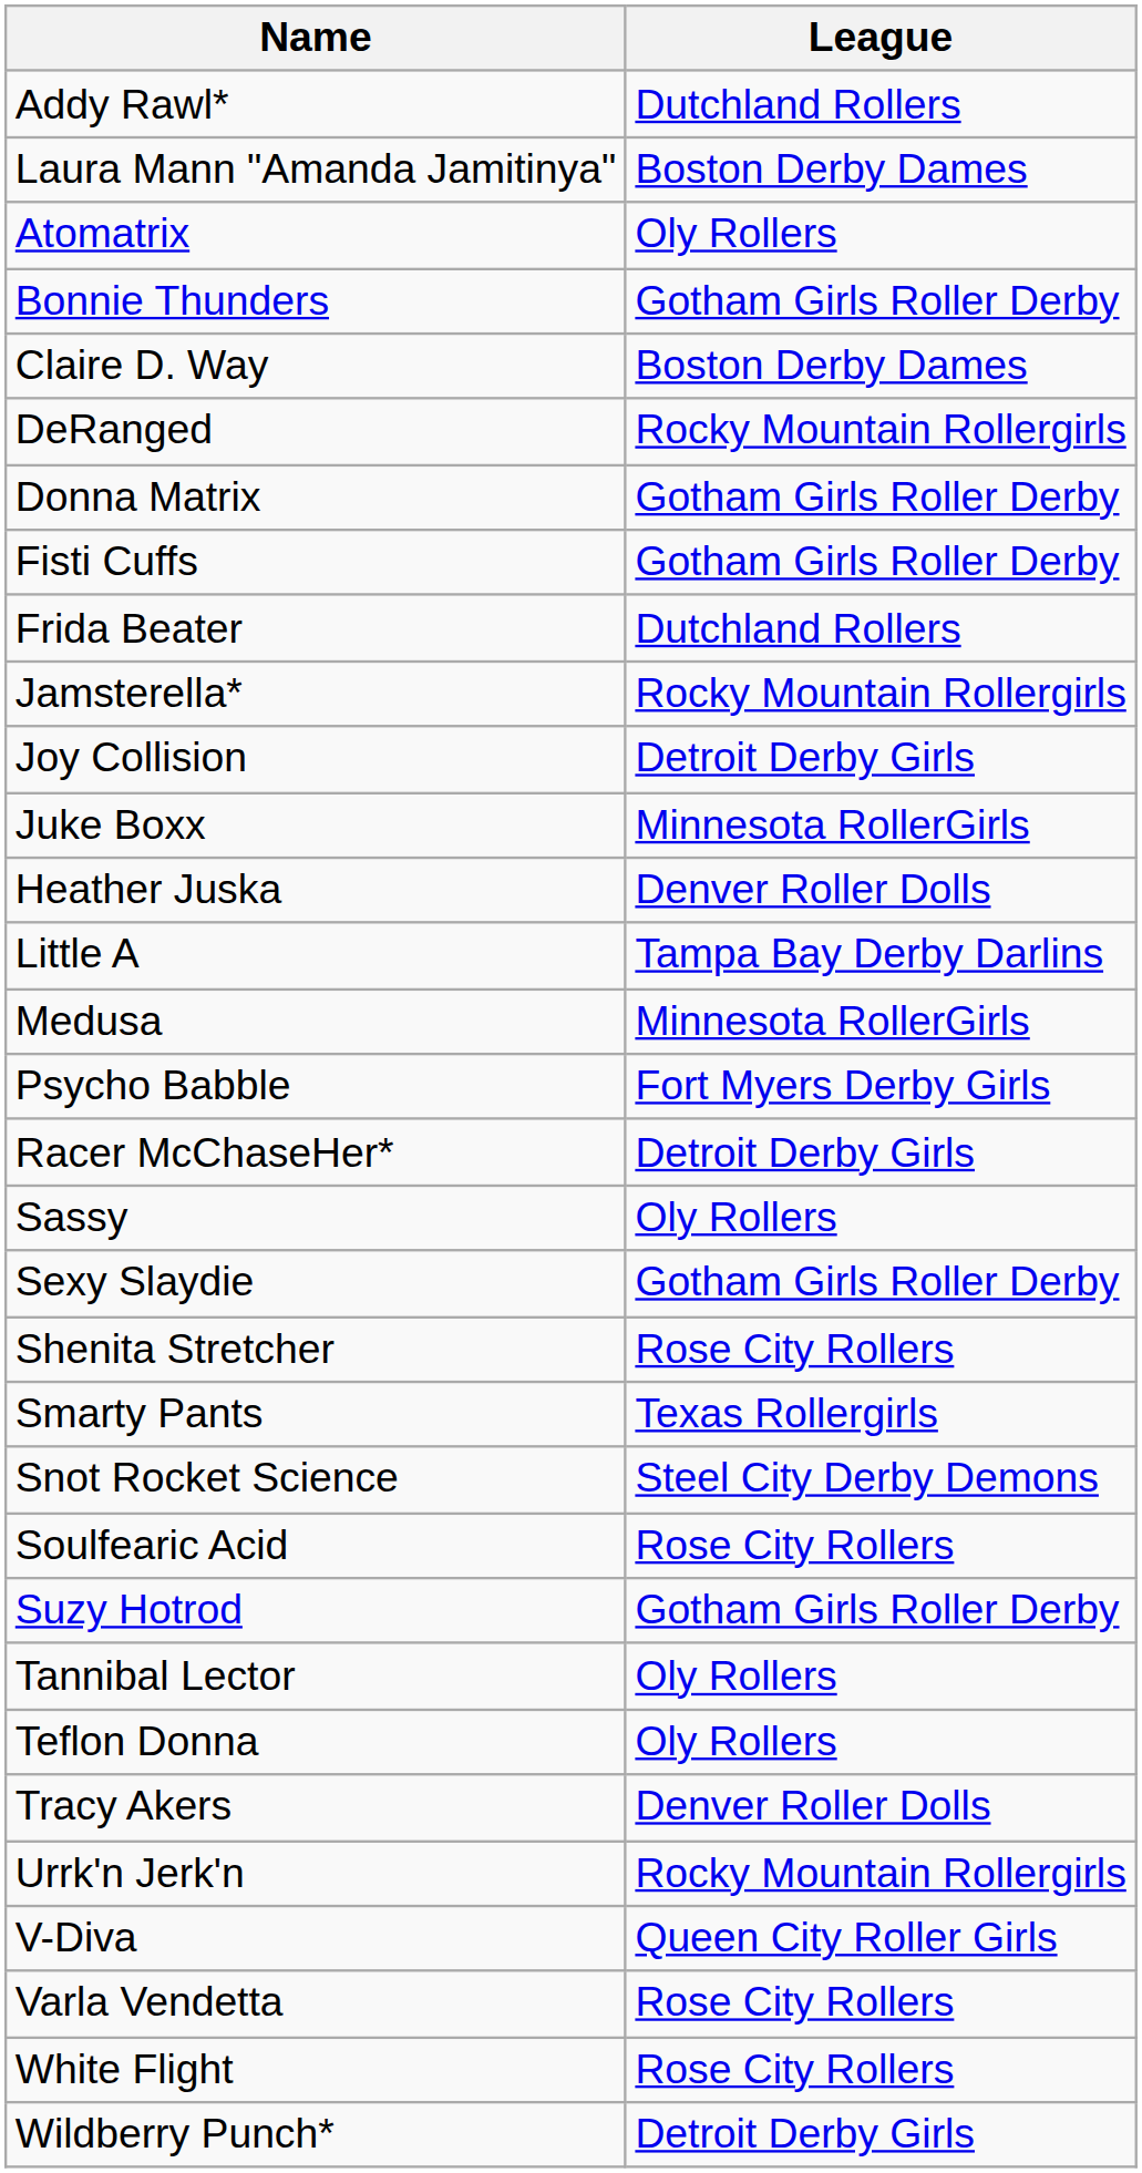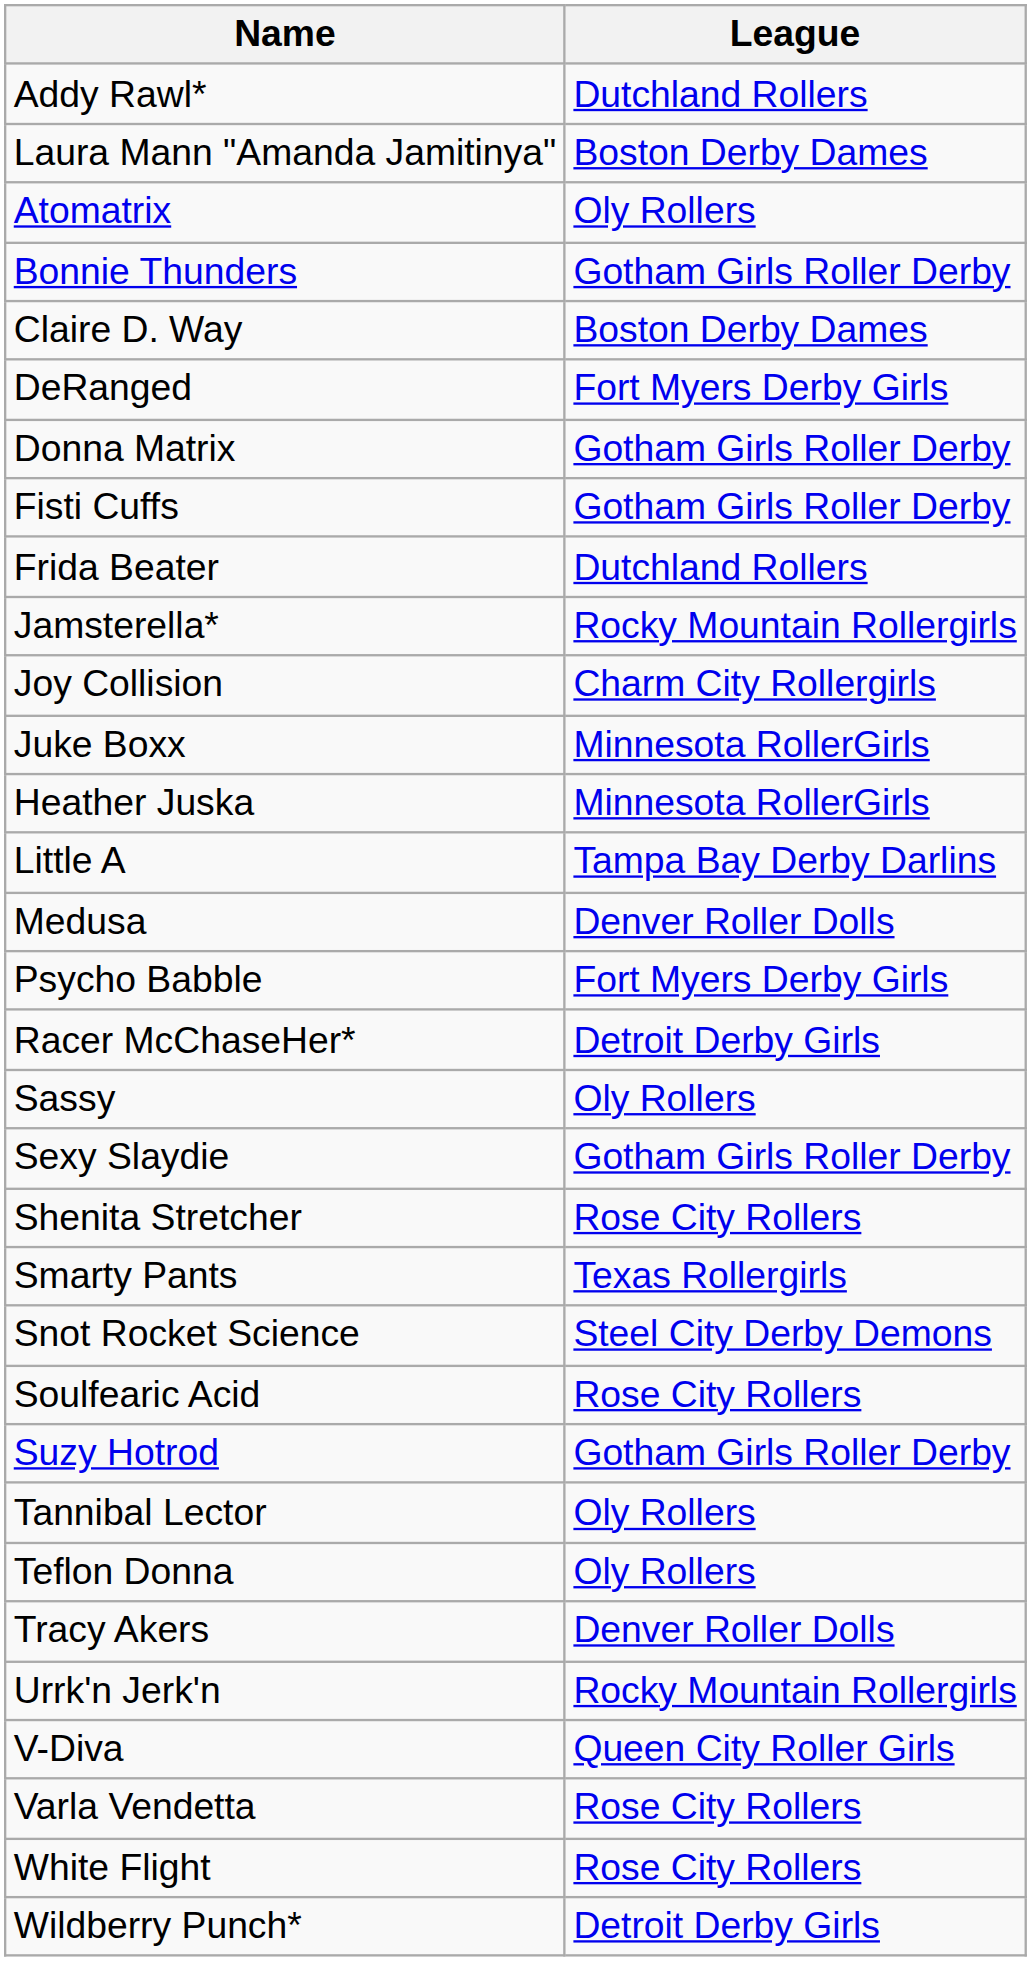 <table class="wikitable sortable">
 <tr>
 <th>Name</th>
 <th>League</th>
 </tr>
 <tr>
 <td>Addy Rawl*</td>
 <td><a href='#'>Dutchland Rollers</a></td>
 </tr>
 <tr>
 <td>Laura Mann "Amanda Jamitinya"</td>
 <td><a href='#'>Boston Derby Dames</a></td>
 </tr>
 <tr>
 <td><a href='#'>Atomatrix</a></td>
 <td><a href='#'>Oly Rollers</a></td>
 </tr>
 <tr>
 <td><a href='#'>Bonnie Thunders</a></td>
 <td><a href='#'>Gotham Girls Roller Derby</a></td>
 </tr>
 <tr>
 <td>Claire D. Way</td>
 <td><a href='#'>Boston Derby Dames</a></td>
 </tr>
 <tr>
 <td>DeRanged</td>
-<td><a href='#'>Rocky Mountain Rollergirls</a></td>
+<td><a href='#'>Fort Myers Derby Girls</a></td>
 </tr>
 <tr>
 <td>Donna Matrix</td>
 <td><a href='#'>Gotham Girls Roller Derby</a></td>
 </tr>
 <tr>
 <td>Fisti Cuffs</td>
 <td><a href='#'>Gotham Girls Roller Derby</a></td>
 </tr>
 <tr>
 <td>Frida Beater</td>
 <td><a href='#'>Dutchland Rollers</a></td>
 </tr>
 <tr>
 <td>Jamsterella*</td>
 <td><a href='#'>Rocky Mountain Rollergirls</a></td>
 </tr>
 <tr>
 <td>Joy Collision</td>
-<td><a href='#'>Detroit Derby Girls</a></td>
+<td><a href='#'>Charm City Rollergirls</a></td>
 </tr>
 <tr>
 <td>Juke Boxx</td>
 <td><a href='#'>Minnesota RollerGirls</a></td>
 </tr>
 <tr>
 <td>Heather Juska</td>
-<td><a href='#'>Denver Roller Dolls</a></td>
+<td><a href='#'>Minnesota RollerGirls</a></td>
 </tr>
 <tr>
 <td>Little A</td>
 <td><a href='#'>Tampa Bay Derby Darlins</a></td>
 </tr>
 <tr>
 <td>Medusa</td>
-<td><a href='#'>Minnesota RollerGirls</a></td>
+<td><a href='#'>Denver Roller Dolls</a></td>
 </tr>
 <tr>
 <td>Psycho Babble</td>
 <td><a href='#'>Fort Myers Derby Girls</a></td>
 </tr>
 <tr>
 <td>Racer McChaseHer*</td>
 <td><a href='#'>Detroit Derby Girls</a></td>
 </tr>
 <tr>
 <td>Sassy</td>
 <td><a href='#'>Oly Rollers</a></td>
 </tr>
 <tr>
 <td>Sexy Slaydie</td>
 <td><a href='#'>Gotham Girls Roller Derby</a></td>
 </tr>
 <tr>
 <td>Shenita Stretcher</td>
 <td><a href='#'>Rose City Rollers</a></td>
 </tr>
 <tr>
 <td>Smarty Pants</td>
 <td><a href='#'>Texas Rollergirls</a></td>
 </tr>
 <tr>
 <td>Snot Rocket Science</td>
 <td><a href='#'>Steel City Derby Demons</a></td>
 </tr>
 <tr>
 <td>Soulfearic Acid</td>
 <td><a href='#'>Rose City Rollers</a></td>
 </tr>
 <tr>
 <td><a href='#'>Suzy Hotrod</a></td>
 <td><a href='#'>Gotham Girls Roller Derby</a></td>
 </tr>
 <tr>
 <td>Tannibal Lector</td>
 <td><a href='#'>Oly Rollers</a></td>
 </tr>
 <tr>
 <td>Teflon Donna</td>
 <td><a href='#'>Oly Rollers</a></td>
 </tr>
 <tr>
 <td>Tracy Akers</td>
 <td><a href='#'>Denver Roller Dolls</a></td>
 </tr>
 <tr>
 <td>Urrk'n Jerk'n</td>
 <td><a href='#'>Rocky Mountain Rollergirls</a></td>
 </tr>
 <tr>
 <td>V-Diva</td>
 <td><a href='#'>Queen City Roller Girls</a></td>
 </tr>
 <tr>
 <td>Varla Vendetta</td>
 <td><a href='#'>Rose City Rollers</a></td>
 </tr>
 <tr>
 <td>White Flight</td>
 <td><a href='#'>Rose City Rollers</a></td>
 </tr>
 <tr>
 <td>Wildberry Punch*</td>
 <td><a href='#'>Detroit Derby Girls</a></td>
 </tr>
 </table>
